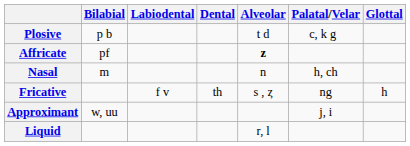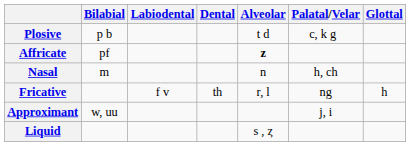 <table class="wikitable" style="text-align: center">
 <tr>
 <th> </th>
 <th><a href='#'>Bilabial</a></th>
 <th><a href='#'>Labiodental</a></th>
 <th><a href='#'>Dental</a></th>
 <th><a href='#'>Alveolar</a></th>
 <th><a href='#'>Palatal</a>/<a href='#'>Velar</a></th>
 <th><a href='#'>Glottal</a></th>
 </tr>
 <tr>
 <th><a href='#'>Plosive</a></th>
 <td>p b</td>
 <td> </td>
 <td> </td>
 <td>t d</td>
 <td>c, k  g  </td>
 <td></td>
 </tr>
 <tr>
 <th><a href='#'>Affricate</a></th>
 <td>pf </td>
 <td> </td>
 <td> </td>
 <td><strong>z </strong></td>
 <td> </td>
 <td></td>
 </tr>
 <tr>
 <th><a href='#'>Nasal</a></th>
 <td>m</td>
 <td> </td>
 <td> </td>
 <td>n</td>
 <td>h, ch </td>
 <td> </td>
 </tr>
 <tr>
 <th><a href='#'>Fricative</a></th>
 <td> </td>
 <td>f  v </td>
 <td>th </td>
-<td>s , ȥ </td>
+<td>r, l</td>
 <td>ng </td>
 <td>h</td>
 </tr>
 <tr>
 <th><a href='#'>Approximant</a></th>
 <td>w, uu </td>
 <td> </td>
 <td> </td>
 <td> </td>
 <td>j, i </td>
 <td></td>
 </tr>
 <tr>
 <th><a href='#'>Liquid</a></th>
 <td> </td>
 <td> </td>
 <td> </td>
-<td>r, l</td>
+<td>s , ȥ </td>
 <td> </td>
 <td></td>
 </tr>
 </table>
